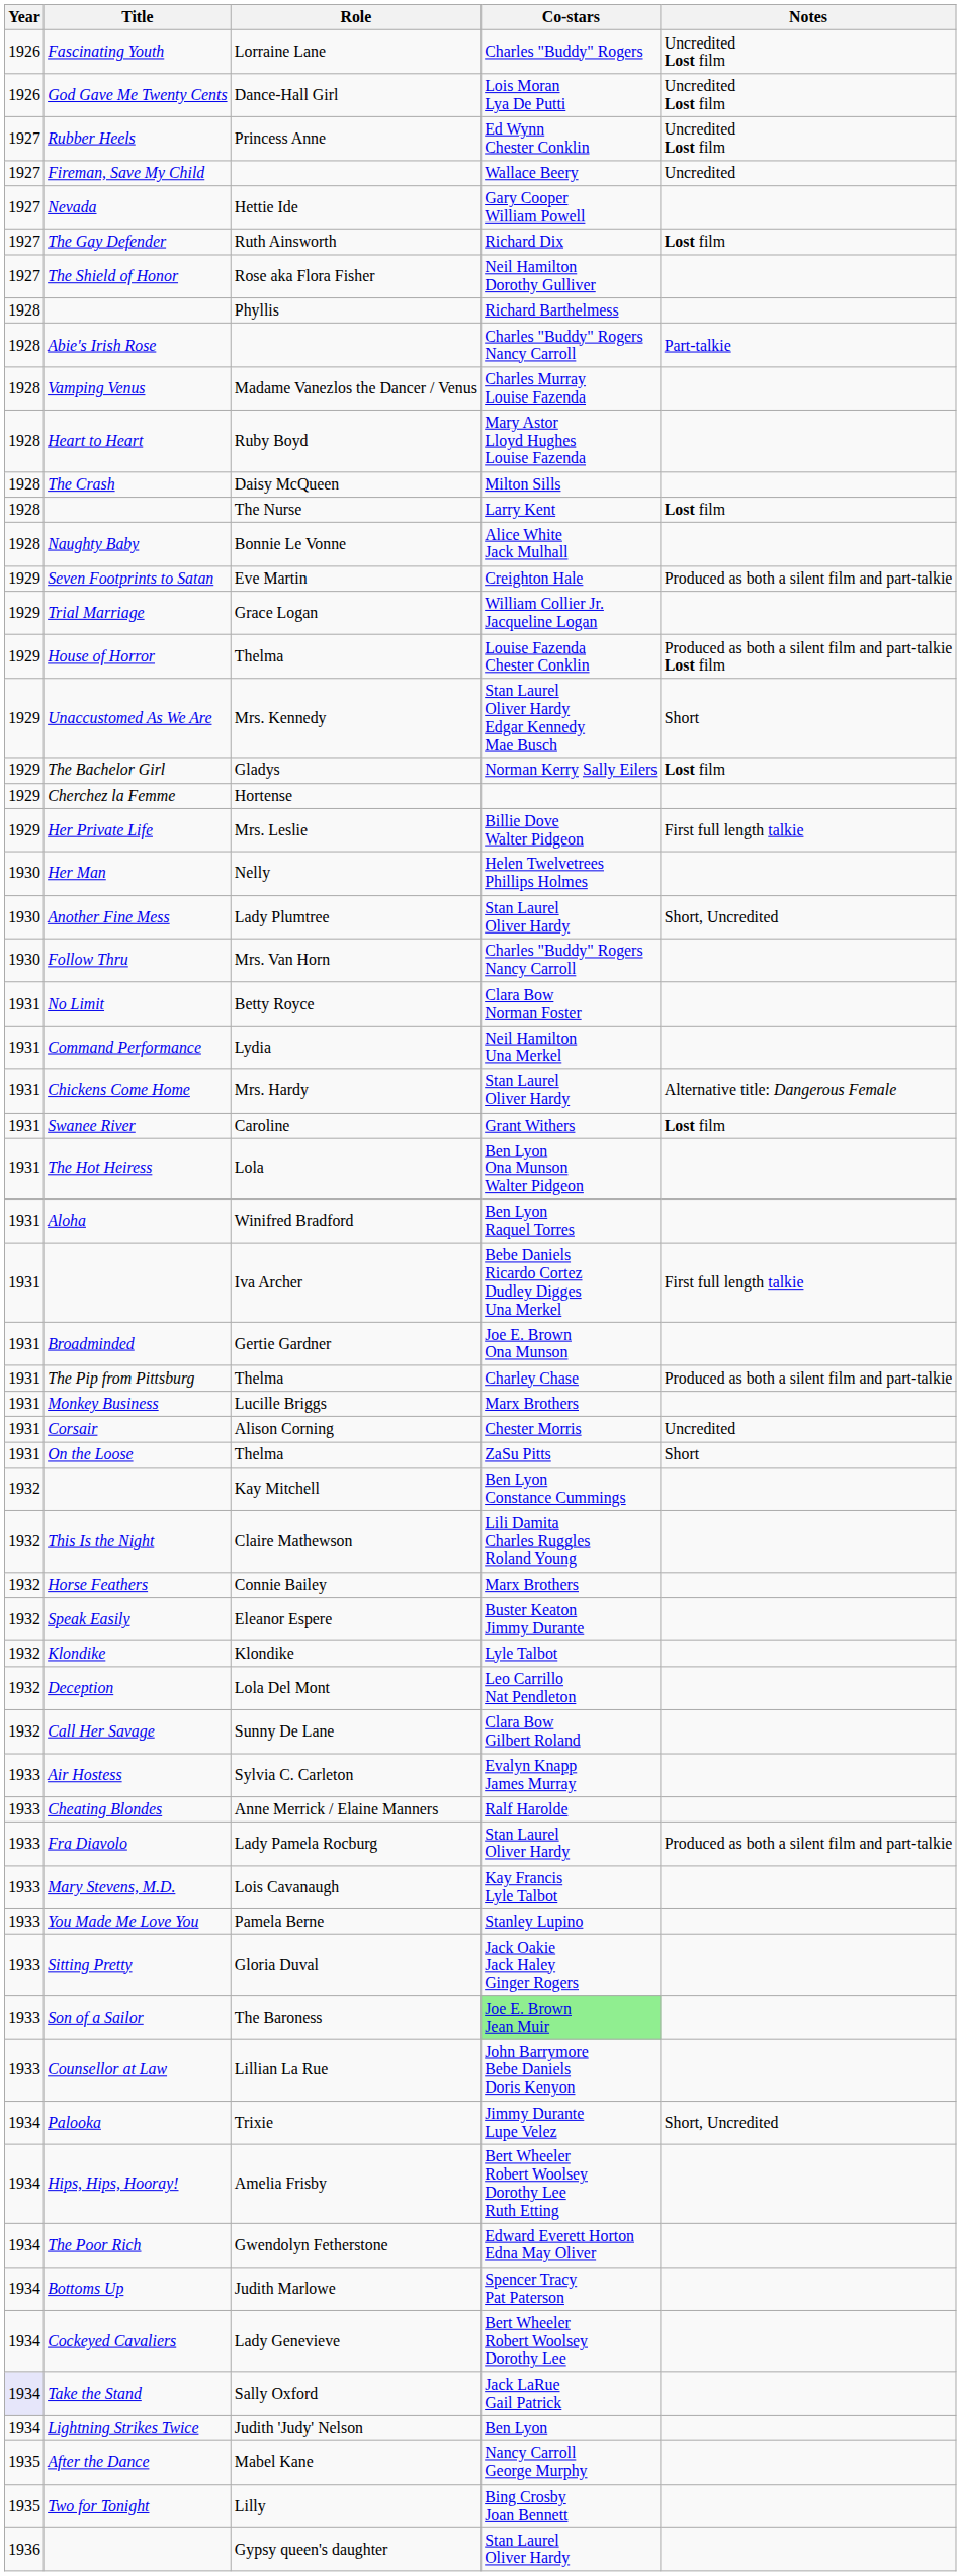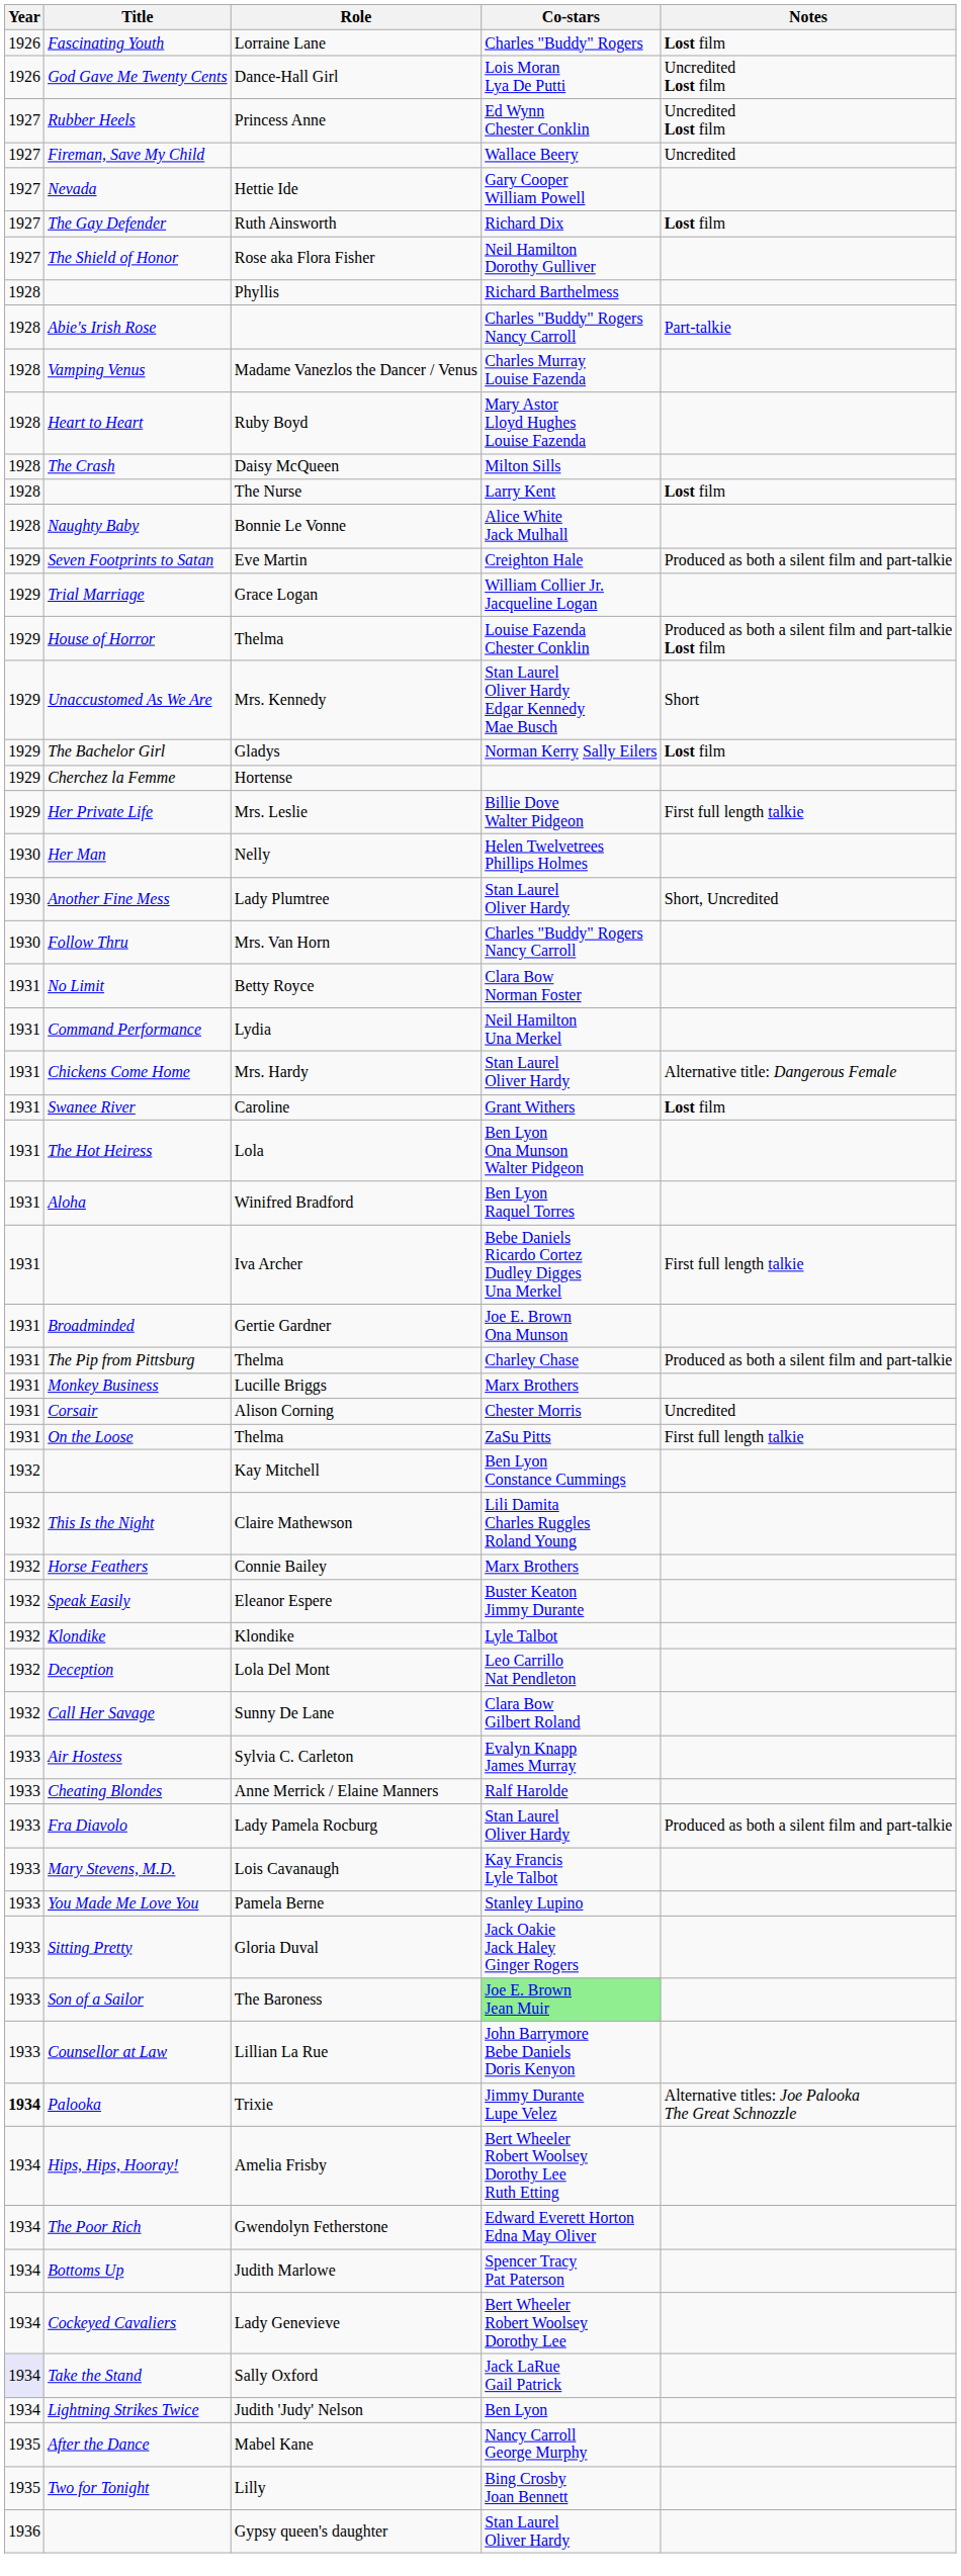 <table class="wikitable sortable">
 <tr>
 <th>Year</th>
 <th>Title</th>
 <th>Role</th>
 <th>Co-stars</th>
 <th class="unsortable">Notes</th>
 </tr>
 <tr>
 <td>1926</td>
 <td><em><a href='#'>Fascinating Youth</a></em></td>
 <td>Lorraine Lane</td>
 <td><a href='#'>Charles "Buddy" Rogers</a></td>
-<td>Uncredited <br> <strong>Lost</strong> film</td>
+<td><strong>Lost</strong> film</td>
 </tr>
 <tr>
 <td>1926</td>
 <td><em><a href='#'>God Gave Me Twenty Cents</a></em></td>
 <td>Dance-Hall Girl</td>
 <td><a href='#'>Lois Moran</a> <br> <a href='#'>Lya De Putti</a></td>
 <td>Uncredited <br> <strong>Lost</strong> film</td>
 </tr>
 <tr>
 <td>1927</td>
 <td><em><a href='#'>Rubber Heels</a></em></td>
 <td>Princess Anne</td>
 <td><a href='#'>Ed Wynn</a> <br> <a href='#'>Chester Conklin</a></td>
 <td>Uncredited <br> <strong>Lost</strong> film</td>
 </tr>
 <tr>
 <td>1927</td>
 <td><em><a href='#'>Fireman, Save My Child</a></em></td>
 <td></td>
 <td><a href='#'>Wallace Beery</a></td>
 <td>Uncredited</td>
 </tr>
 <tr>
 <td>1927</td>
 <td><em><a href='#'>Nevada</a></em></td>
 <td>Hettie Ide</td>
 <td><a href='#'>Gary Cooper</a> <br> <a href='#'>William Powell</a></td>
 <td></td>
 </tr>
 <tr>
 <td>1927</td>
 <td><em><a href='#'>The Gay Defender</a></em></td>
 <td>Ruth Ainsworth</td>
 <td><a href='#'>Richard Dix</a></td>
 <td><strong>Lost</strong> film</td>
 </tr>
 <tr>
 <td>1927</td>
 <td><em><a href='#'>The Shield of Honor</a></em></td>
 <td>Rose aka Flora Fisher</td>
 <td><a href='#'>Neil Hamilton</a> <br> <a href='#'>Dorothy Gulliver</a></td>
 <td></td>
 </tr>
 <tr>
 <td>1928</td>
 <td><em></em></td>
 <td>Phyllis</td>
 <td><a href='#'>Richard Barthelmess</a></td>
 <td></td>
 </tr>
 <tr>
 <td>1928</td>
 <td><em><a href='#'>Abie's Irish Rose</a></em></td>
 <td></td>
 <td><a href='#'>Charles "Buddy" Rogers</a> <br> <a href='#'>Nancy Carroll</a></td>
 <td><a href='#'>Part-talkie</a></td>
 </tr>
 <tr>
 <td>1928</td>
 <td><em><a href='#'>Vamping Venus</a></em></td>
 <td>Madame Vanezlos the Dancer / Venus</td>
 <td><a href='#'>Charles Murray</a> <br> <a href='#'>Louise Fazenda</a></td>
 <td></td>
 </tr>
 <tr>
 <td>1928</td>
 <td><em><a href='#'>Heart to Heart</a></em></td>
 <td>Ruby Boyd</td>
 <td><a href='#'>Mary Astor</a> <br> <a href='#'>Lloyd Hughes</a> <br> <a href='#'>Louise Fazenda</a></td>
 <td></td>
 </tr>
 <tr>
 <td>1928</td>
 <td><em><a href='#'>The Crash</a></em></td>
 <td>Daisy McQueen</td>
 <td><a href='#'>Milton Sills</a></td>
 <td></td>
 </tr>
 <tr>
 <td>1928</td>
 <td><em></em></td>
 <td>The Nurse</td>
 <td><a href='#'>Larry Kent</a></td>
 <td><strong>Lost</strong> film</td>
 </tr>
 <tr>
 <td>1928</td>
 <td><em><a href='#'>Naughty Baby</a></em></td>
 <td>Bonnie Le Vonne</td>
 <td><a href='#'>Alice White</a> <br> <a href='#'>Jack Mulhall</a></td>
 <td></td>
 </tr>
 <tr>
 <td>1929</td>
 <td><em><a href='#'>Seven Footprints to Satan</a></em></td>
 <td>Eve Martin</td>
 <td><a href='#'>Creighton Hale</a></td>
 <td>Produced as both a silent film and part-talkie</td>
 </tr>
 <tr>
 <td>1929</td>
 <td><em><a href='#'>Trial Marriage</a></em></td>
 <td>Grace Logan</td>
 <td><a href='#'>William Collier Jr.</a> <br> <a href='#'>Jacqueline Logan</a></td>
 <td></td>
 </tr>
 <tr>
 <td>1929</td>
 <td><em><a href='#'>House of Horror</a></em></td>
 <td>Thelma</td>
 <td><a href='#'>Louise Fazenda</a> <br> <a href='#'>Chester Conklin</a></td>
 <td>Produced as both a silent film and part-talkie <br> <strong>Lost</strong> film</td>
 </tr>
 <tr>
 <td>1929</td>
 <td><em><a href='#'>Unaccustomed As We Are</a></em></td>
 <td>Mrs. Kennedy</td>
 <td><a href='#'>Stan Laurel</a> <br> <a href='#'>Oliver Hardy</a> <br> <a href='#'>Edgar Kennedy</a> <br> <a href='#'>Mae Busch</a></td>
 <td>Short</td>
 </tr>
 <tr>
 <td>1929</td>
 <td><em>The Bachelor Girl</em></td>
 <td>Gladys</td>
 <td><a href='#'>Norman Kerry</a> <a href='#'>Sally Eilers</a></td>
 <td><strong>Lost</strong> film</td>
 </tr>
 <tr>
 <td>1929</td>
 <td><em>Cherchez la Femme</em></td>
 <td>Hortense</td>
 <td></td>
 <td></td>
 </tr>
 <tr>
 <td>1929</td>
 <td><em><a href='#'>Her Private Life</a></em></td>
 <td>Mrs. Leslie</td>
 <td><a href='#'>Billie Dove</a> <br> <a href='#'>Walter Pidgeon</a></td>
 <td>First full length <a href='#'>talkie</a></td>
 </tr>
 <tr>
 <td>1930</td>
 <td><em><a href='#'>Her Man</a></em></td>
 <td>Nelly</td>
 <td><a href='#'>Helen Twelvetrees</a> <br> <a href='#'>Phillips Holmes</a></td>
 <td></td>
 </tr>
 <tr>
 <td>1930</td>
 <td><em><a href='#'>Another Fine Mess</a></em></td>
 <td>Lady Plumtree</td>
 <td><a href='#'>Stan Laurel</a> <br> <a href='#'>Oliver Hardy</a></td>
 <td>Short, Uncredited</td>
 </tr>
 <tr>
 <td>1930</td>
 <td><em><a href='#'>Follow Thru</a></em></td>
 <td>Mrs. Van Horn</td>
 <td><a href='#'>Charles "Buddy" Rogers</a> <br> <a href='#'>Nancy Carroll</a></td>
 <td></td>
 </tr>
 <tr>
 <td>1931</td>
 <td><em><a href='#'>No Limit</a></em></td>
 <td>Betty Royce</td>
 <td><a href='#'>Clara Bow</a> <br> <a href='#'>Norman Foster</a></td>
 <td></td>
 </tr>
 <tr>
 <td>1931</td>
 <td><em><a href='#'>Command Performance</a></em></td>
 <td>Lydia</td>
 <td><a href='#'>Neil Hamilton</a> <br> <a href='#'>Una Merkel</a></td>
 <td></td>
 </tr>
 <tr>
 <td>1931</td>
 <td><em><a href='#'>Chickens Come Home</a></em></td>
 <td>Mrs. Hardy</td>
 <td><a href='#'>Stan Laurel</a> <br> <a href='#'>Oliver Hardy</a></td>
 <td>Alternative title: <em>Dangerous Female</em></td>
 </tr>
 <tr>
 <td>1931</td>
 <td><em><a href='#'>Swanee River</a></em></td>
 <td>Caroline</td>
 <td><a href='#'>Grant Withers</a></td>
 <td><strong>Lost</strong> film</td>
 </tr>
 <tr>
 <td>1931</td>
 <td><em><a href='#'>The Hot Heiress</a></em></td>
 <td>Lola</td>
 <td><a href='#'>Ben Lyon</a> <br> <a href='#'>Ona Munson</a> <br> <a href='#'>Walter Pidgeon</a></td>
 <td></td>
 </tr>
 <tr>
 <td>1931</td>
 <td><em><a href='#'>Aloha</a></em></td>
 <td>Winifred Bradford</td>
 <td><a href='#'>Ben Lyon</a> <br> <a href='#'>Raquel Torres</a></td>
 <td></td>
 </tr>
 <tr>
 <td>1931</td>
 <td><em></em></td>
 <td>Iva Archer</td>
 <td><a href='#'>Bebe Daniels</a> <br> <a href='#'>Ricardo Cortez</a> <br> <a href='#'>Dudley Digges</a> <br> <a href='#'>Una Merkel</a></td>
 <td>First full length <a href='#'>talkie</a></td>
 </tr>
 <tr>
 <td>1931</td>
 <td><em><a href='#'>Broadminded</a></em></td>
 <td>Gertie Gardner</td>
 <td><a href='#'>Joe E. Brown</a> <br> <a href='#'>Ona Munson</a></td>
 <td></td>
 </tr>
 <tr>
 <td>1931</td>
 <td><em>The Pip from Pittsburg</em></td>
 <td>Thelma</td>
 <td><a href='#'>Charley Chase</a></td>
 <td>Produced as both a silent film and part-talkie</td>
 </tr>
 <tr>
 <td>1931</td>
 <td><em><a href='#'>Monkey Business</a></em></td>
 <td>Lucille Briggs</td>
 <td><a href='#'>Marx Brothers</a></td>
 <td></td>
 </tr>
 <tr>
 <td>1931</td>
 <td><em><a href='#'>Corsair</a></em></td>
 <td>Alison Corning</td>
 <td><a href='#'>Chester Morris</a></td>
 <td>Uncredited</td>
 </tr>
 <tr>
 <td>1931</td>
 <td><em><a href='#'>On the Loose</a></em></td>
 <td>Thelma</td>
 <td><a href='#'>ZaSu Pitts</a></td>
-<td>Short</td>
+<td>First full length <a href='#'>talkie</a></td>
 </tr>
 <tr>
 <td>1932</td>
 <td><em></em></td>
 <td>Kay Mitchell</td>
 <td><a href='#'>Ben Lyon</a> <br> <a href='#'>Constance Cummings</a></td>
 <td></td>
 </tr>
 <tr>
 <td>1932</td>
 <td><em><a href='#'>This Is the Night</a></em></td>
 <td>Claire Mathewson</td>
 <td><a href='#'>Lili Damita</a> <br> <a href='#'>Charles Ruggles</a> <br> <a href='#'>Roland Young</a></td>
 <td></td>
 </tr>
 <tr>
 <td>1932</td>
 <td><em><a href='#'>Horse Feathers</a></em></td>
 <td>Connie Bailey</td>
 <td><a href='#'>Marx Brothers</a></td>
 <td></td>
 </tr>
 <tr>
 <td>1932</td>
 <td><em><a href='#'>Speak Easily</a></em></td>
 <td>Eleanor Espere</td>
 <td><a href='#'>Buster Keaton</a> <br> <a href='#'>Jimmy Durante</a></td>
 <td></td>
 </tr>
 <tr>
 <td>1932</td>
 <td><em><a href='#'>Klondike</a></em></td>
 <td>Klondike</td>
 <td><a href='#'>Lyle Talbot</a></td>
 <td></td>
 </tr>
 <tr>
 <td>1932</td>
 <td><em><a href='#'>Deception</a></em></td>
 <td>Lola Del Mont</td>
 <td><a href='#'>Leo Carrillo</a> <br> <a href='#'>Nat Pendleton</a></td>
 <td></td>
 </tr>
 <tr>
 <td>1932</td>
 <td><em><a href='#'>Call Her Savage</a></em></td>
 <td>Sunny De Lane</td>
 <td><a href='#'>Clara Bow</a> <br> <a href='#'>Gilbert Roland</a></td>
 <td></td>
 </tr>
 <tr>
 <td>1933</td>
 <td><em><a href='#'>Air Hostess</a></em></td>
 <td>Sylvia C. Carleton</td>
 <td><a href='#'>Evalyn Knapp</a> <br> <a href='#'>James Murray</a></td>
 <td></td>
 </tr>
 <tr>
 <td>1933</td>
 <td><em><a href='#'>Cheating Blondes</a></em></td>
 <td>Anne Merrick / Elaine Manners</td>
 <td><a href='#'>Ralf Harolde</a></td>
 <td></td>
 </tr>
 <tr>
 <td>1933</td>
 <td><em><a href='#'>Fra Diavolo</a></em></td>
 <td>Lady Pamela Rocburg</td>
 <td><a href='#'>Stan Laurel</a> <br> <a href='#'>Oliver Hardy</a></td>
 <td>Produced as both a silent film and part-talkie</td>
 </tr>
 <tr>
 <td>1933</td>
 <td><em><a href='#'>Mary Stevens, M.D.</a></em></td>
 <td>Lois Cavanaugh</td>
 <td><a href='#'>Kay Francis</a> <br> <a href='#'>Lyle Talbot</a></td>
 <td></td>
 </tr>
 <tr>
 <td>1933</td>
 <td><em><a href='#'>You Made Me Love You</a></em></td>
 <td>Pamela Berne</td>
 <td><a href='#'>Stanley Lupino</a></td>
 </tr>
 <tr>
 <td>1933</td>
 <td><em><a href='#'>Sitting Pretty</a></em></td>
 <td>Gloria Duval</td>
 <td><a href='#'>Jack Oakie</a> <br> <a href='#'>Jack Haley</a> <br> <a href='#'>Ginger Rogers</a></td>
 <td></td>
 </tr>
 <tr>
 <td>1933</td>
 <td><em><a href='#'>Son of a Sailor</a></em></td>
 <td>The Baroness</td>
 <td style="background: lightgreen;"><a href='#'>Joe E. Brown</a> <br> <a href='#'>Jean Muir</a></td>
 <td></td>
 </tr>
 <tr>
 <td>1933</td>
 <td><em><a href='#'>Counsellor at Law</a></em></td>
 <td>Lillian La Rue</td>
 <td><a href='#'>John Barrymore</a> <br> <a href='#'>Bebe Daniels</a> <br> <a href='#'>Doris Kenyon</a></td>
 <td></td>
 </tr>
 <tr>
-<td>1934</td>
+<td><strong>1934</strong></td>
 <td><em><a href='#'>Palooka</a></em></td>
 <td>Trixie</td>
 <td><a href='#'>Jimmy Durante</a> <br> <a href='#'>Lupe Velez</a></td>
-<td>Short, Uncredited</td>
+<td>Alternative titles: <em>Joe Palooka</em><br><em>The Great Schnozzle</em></td>
 </tr>
 <tr>
 <td>1934</td>
 <td><em><a href='#'>Hips, Hips, Hooray!</a></em></td>
 <td>Amelia Frisby</td>
 <td><a href='#'>Bert Wheeler</a> <br> <a href='#'>Robert Woolsey</a> <br> <a href='#'>Dorothy Lee</a> <br> <a href='#'>Ruth Etting</a></td>
 <td></td>
 </tr>
 <tr>
 <td>1934</td>
 <td><em><a href='#'>The Poor Rich</a></em></td>
 <td>Gwendolyn Fetherstone</td>
 <td><a href='#'>Edward Everett Horton</a> <br> <a href='#'>Edna May Oliver</a></td>
 <td></td>
 </tr>
 <tr>
 <td>1934</td>
 <td><em><a href='#'>Bottoms Up</a></em></td>
 <td>Judith Marlowe</td>
 <td><a href='#'>Spencer Tracy</a> <br> <a href='#'>Pat Paterson</a></td>
 <td></td>
 </tr>
 <tr>
 <td>1934</td>
 <td><em><a href='#'>Cockeyed Cavaliers</a></em></td>
 <td>Lady Genevieve</td>
 <td><a href='#'>Bert Wheeler</a> <br> <a href='#'>Robert Woolsey</a> <br> <a href='#'>Dorothy Lee</a></td>
 <td></td>
 </tr>
 <tr>
 <td style="background: lavender;">1934</td>
 <td><em><a href='#'>Take the Stand</a></em></td>
 <td>Sally Oxford</td>
 <td><a href='#'>Jack LaRue</a> <br> <a href='#'>Gail Patrick</a></td>
 <td></td>
 </tr>
 <tr>
 <td>1934</td>
 <td><em><a href='#'>Lightning Strikes Twice</a></em></td>
 <td>Judith 'Judy' Nelson</td>
 <td><a href='#'>Ben Lyon</a></td>
 <td></td>
 </tr>
 <tr>
 <td>1935</td>
 <td><em><a href='#'>After the Dance</a></em></td>
 <td>Mabel Kane</td>
 <td><a href='#'>Nancy Carroll</a> <br> <a href='#'>George Murphy</a></td>
 <td></td>
 </tr>
 <tr>
 <td>1935</td>
 <td><em><a href='#'>Two for Tonight</a></em></td>
 <td>Lilly</td>
 <td><a href='#'>Bing Crosby</a> <br> <a href='#'>Joan Bennett</a></td>
 <td></td>
 </tr>
 <tr>
 <td>1936</td>
 <td><em></em></td>
 <td>Gypsy queen's daughter</td>
 <td><a href='#'>Stan Laurel</a> <br> <a href='#'>Oliver Hardy</a></td>
 <td></td>
 </tr>
 </table>
